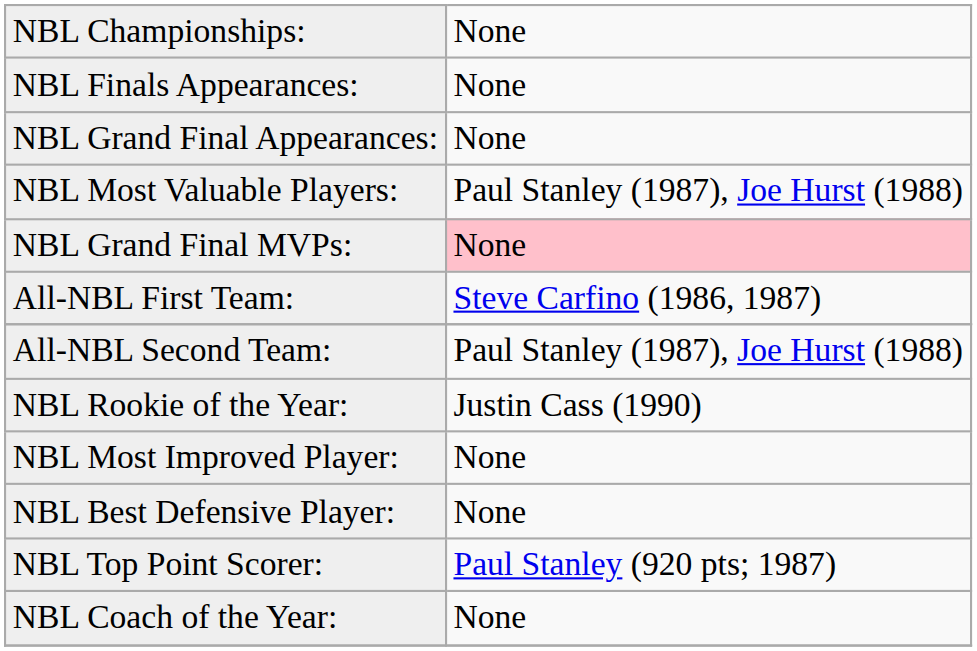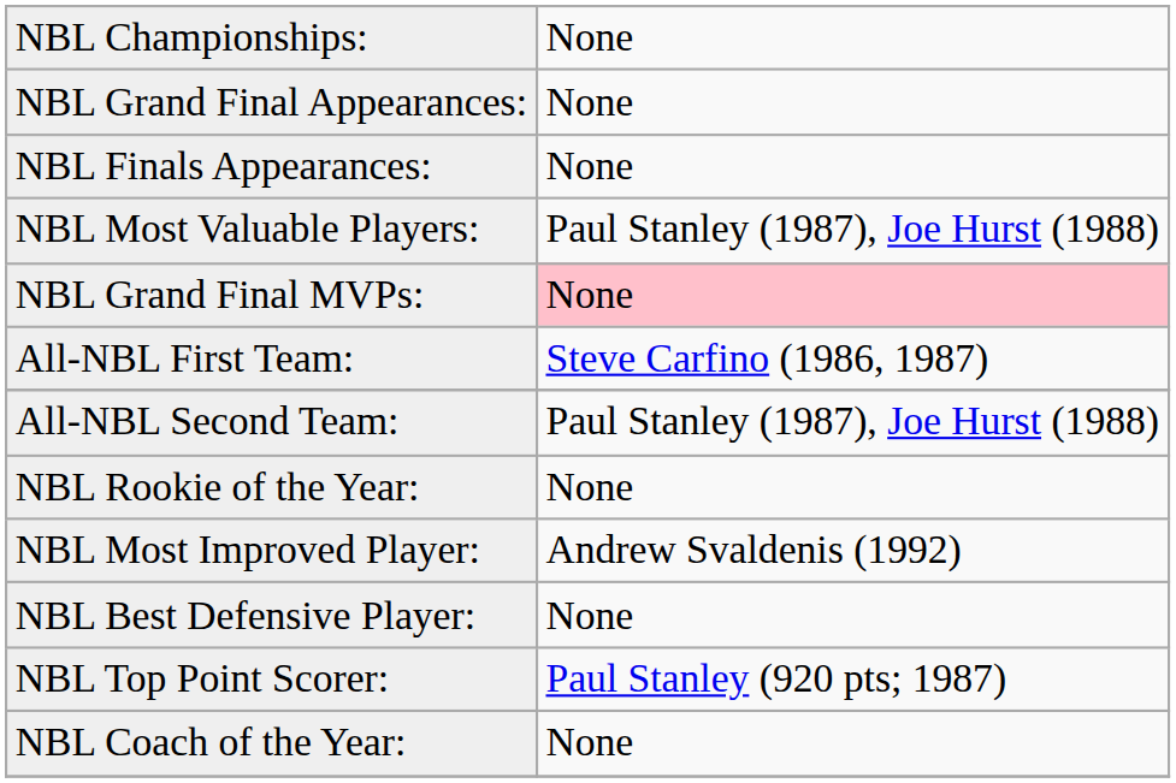 <table class="wikitable">
 <tr align=left>
 <td style="background:#efefef;">NBL Championships:</td>
 <td>None</td>
 </tr>
 <tr>
-<td style="background:#efefef;">NBL Finals Appearances:</td>
+<td style="background:#efefef;">NBL Grand Final Appearances:</td>
 <td>None</td>
 </tr>
 <tr>
-<td style="background:#efefef;">NBL Grand Final Appearances:</td>
+<td style="background:#efefef;">NBL Finals Appearances:</td>
 <td>None</td>
 </tr>
 <tr>
 <td style="background:#efefef;">NBL Most Valuable Players:</td>
 <td>Paul Stanley (1987), <a href='#'>Joe Hurst</a> (1988)</td>
 </tr>
 <tr>
 <td style="background:#efefef;">NBL Grand Final MVPs:</td>
 <td style="background: pink;">None</td>
 </tr>
 <tr>
 <td style="background:#efefef;">All-NBL First Team:</td>
 <td><a href='#'>Steve Carfino</a> (1986, 1987)</td>
 </tr>
 <tr>
 </tr>
 <tr>
 <td style="background:#efefef;">All-NBL Second Team:</td>
 <td>Paul Stanley (1987), <a href='#'>Joe Hurst</a> (1988)</td>
 </tr>
 <tr>
 <td style="background:#efefef;">NBL Rookie of the Year:</td>
-<td>Justin Cass (1990)</td>
+<td>None</td>
 </tr>
 <tr>
 <td style="background:#efefef;">NBL Most Improved Player:</td>
-<td>None</td>
+<td>Andrew Svaldenis (1992)</td>
 </tr>
 <tr>
 <td style="background:#efefef;">NBL Best Defensive Player:</td>
 <td>None</td>
 </tr>
 <tr>
 <td style="background:#efefef;">NBL Top Point Scorer:</td>
 <td><a href='#'>Paul Stanley</a> (920 pts; 1987)</td>
 </tr>
 <tr>
 <td style="background:#efefef;">NBL Coach of the Year:</td>
 <td>None</td>
 </tr>
 <tr>
 </tr>
 </table>
